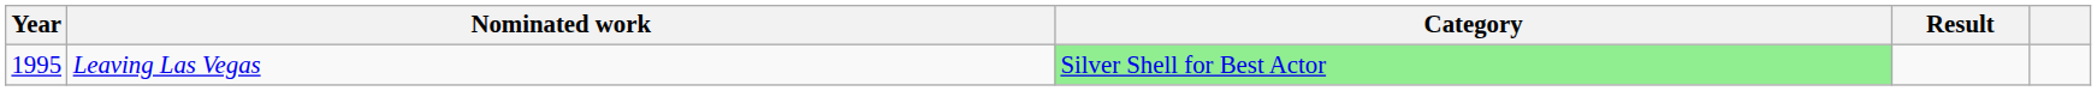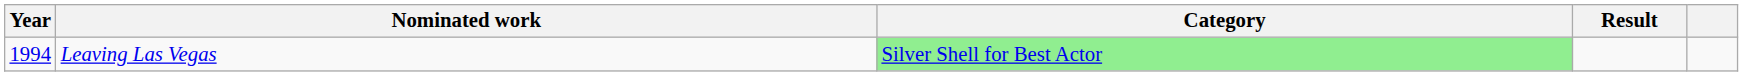 <table class="wikitable sortable">
 <tr>
 <th scope="col" style="width:1em;">Year</th>
 <th scope="col" style="width:39em;">Nominated work</th>
 <th scope="col" style="width:33em;">Category</th>
 <th scope="col" style="width:5em;">Result</th>
 <th scope="col" style="width:2em;" class="unsortable"></th>
 </tr>
 <tr>
-<td><a href='#'>1995</a></td>
+<td><a href='#'>1994</a></td>
 <td><em><a href='#'>Leaving Las Vegas</a></em></td>
 <td style="background: lightgreen;"><a href='#'>Silver Shell for Best Actor</a></td>
 <td></td>
 <td style="text-align:center;"></td>
 </tr>
 </table>
